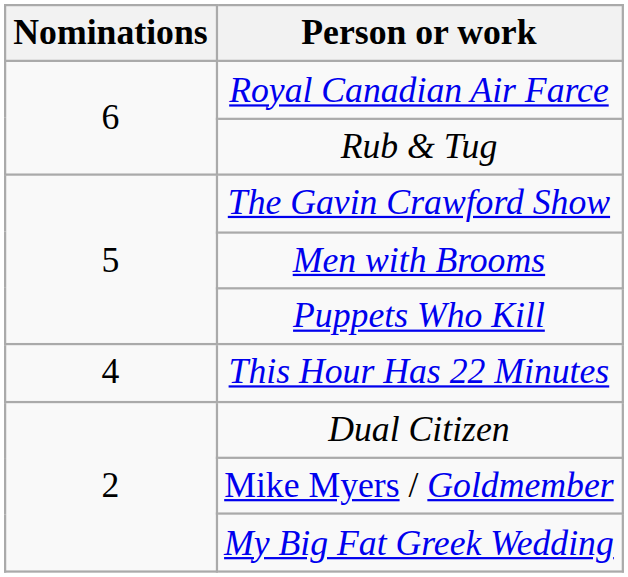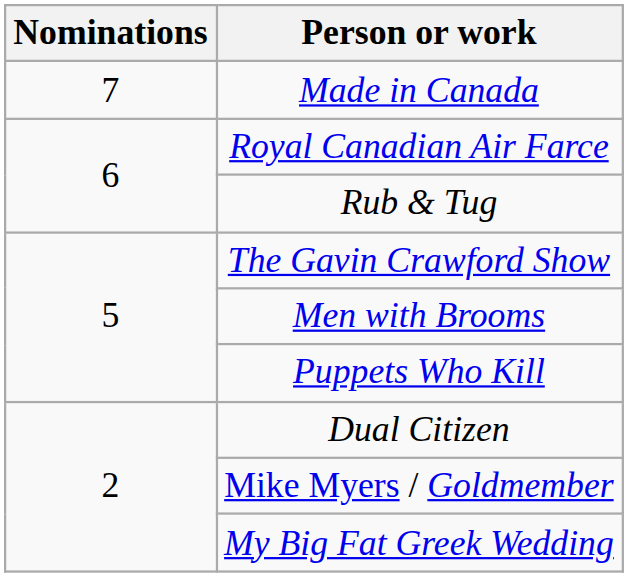 <table class="wikitable sortable" style="text-align:center;" background: #f6e39c;>
 <tr>
 <th scope="col" style="width:55px;">Nominations</th>
 <th scope="col" style="text-align:center;">Person or work</th>
+</tr>
+<tr>
+<td style="text-align:center">7</td>
+<td><em><a href='#'>Made in Canada</a></em></td>
 </tr>
 <tr>
 <td rowspan=2 style="text-align:center">6</td>
 <td><em><a href='#'>Royal Canadian Air Farce</a></em></td>
 </tr>
 <tr>
 <td><em>Rub & Tug</em></td>
 </tr>
 <tr>
 <td rowspan=3 style="text-align:center">5</td>
 <td><em><a href='#'>The Gavin Crawford Show</a></em></td>
 </tr>
 <tr>
 <td><em><a href='#'>Men with Brooms</a></em></td>
 </tr>
 <tr>
 <td><em><a href='#'>Puppets Who Kill</a></em></td>
 </tr>
 <tr>
-<td style="text-align:center">4</td>
-<td><em><a href='#'>This Hour Has 22 Minutes</a></em></td>
-</tr>
-<tr>
 <td rowspan=3 style="text-align:center">2</td>
 <td><em>Dual Citizen</em></td>
 </tr>
 <tr>
 <td><a href='#'>Mike Myers</a> / <em><a href='#'>Goldmember</a></em></td>
 </tr>
 <tr>
 <td><em><a href='#'>My Big Fat Greek Wedding</a></em></td>
 </tr>
 </table>
